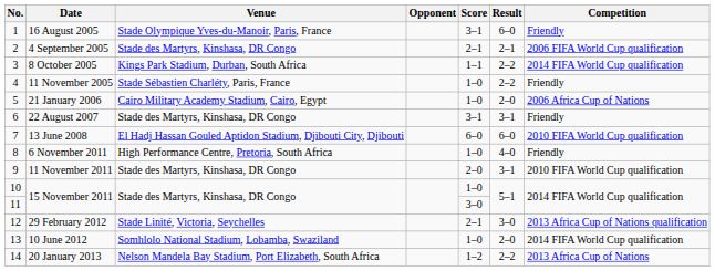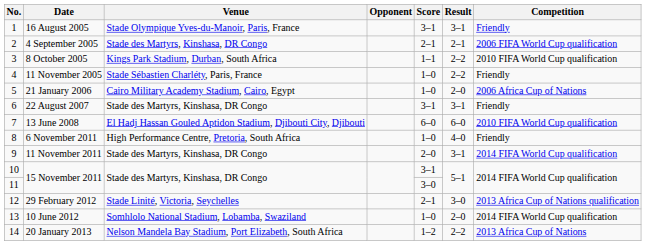 <table class="wikitable sortable">
 <tr>
 <th scope="col">No.</th>
 <th scope="col">Date</th>
 <th scope="col">Venue</th>
 <th scope="col">Opponent</th>
 <th scope="col">Score</th>
 <th scope="col">Result</th>
 <th scope="col">Competition</th>
 </tr>
 <tr>
 <td align="center">1</td>
 <td>16 August 2005</td>
 <td><a href='#'>Stade Olympique Yves-du-Manoir</a>, <a href='#'>Paris</a>, France</td>
 <td></td>
 <td align="center">3–1</td>
-<td align="center">6–0</td>
+<td align="center">3–1</td>
 <td><a href='#'>Friendly</a></td>
 </tr>
 <tr>
 <td align="center">2</td>
 <td>4 September 2005</td>
 <td><a href='#'>Stade des Martyrs</a>, <a href='#'>Kinshasa</a>, <a href='#'>DR Congo</a></td>
 <td></td>
 <td align="center">2–1</td>
 <td align="center">2–1</td>
 <td><a href='#'>2006 FIFA World Cup qualification</a></td>
 </tr>
 <tr>
 <td align="center">3</td>
 <td>8 October 2005</td>
 <td><a href='#'>Kings Park Stadium</a>, <a href='#'>Durban</a>, South Africa</td>
 <td></td>
 <td align="center">1–1</td>
 <td align="center">2–2</td>
-<td><a href='#'>2014 FIFA World Cup qualification</a></td>
+<td>2010 FIFA World Cup qualification</td>
 </tr>
 <tr>
 <td align="center">4</td>
 <td>11 November 2005</td>
 <td><a href='#'>Stade Sébastien Charléty</a>, Paris, France</td>
 <td></td>
 <td align="center">1–0</td>
 <td align="center">2–2</td>
 <td>Friendly</td>
 </tr>
 <tr>
 <td align="center">5</td>
 <td>21 January 2006</td>
 <td><a href='#'>Cairo Military Academy Stadium</a>, <a href='#'>Cairo</a>, Egypt</td>
 <td></td>
 <td align="center">1–0</td>
 <td align="center">2–0</td>
 <td><a href='#'>2006 Africa Cup of Nations</a></td>
 </tr>
 <tr>
 <td align="center">6</td>
 <td>22 August 2007</td>
 <td>Stade des Martyrs, Kinshasa, DR Congo</td>
 <td></td>
 <td align="center">3–1</td>
 <td align="center">3–1</td>
 <td>Friendly</td>
 </tr>
 <tr>
 <td align="center">7</td>
 <td>13 June 2008</td>
 <td><a href='#'>El Hadj Hassan Gouled Aptidon Stadium</a>, <a href='#'>Djibouti City</a>, <a href='#'>Djibouti</a></td>
 <td></td>
 <td align="center">6–0</td>
 <td align="center">6–0</td>
 <td><a href='#'>2010 FIFA World Cup qualification</a></td>
 </tr>
 <tr>
 <td align="center">8</td>
 <td>6 November 2011</td>
 <td>High Performance Centre, <a href='#'>Pretoria</a>, South Africa</td>
 <td></td>
 <td align="center">1–0</td>
 <td align="center">4–0</td>
 <td>Friendly</td>
 </tr>
 <tr>
 <td align="center">9</td>
 <td>11 November 2011</td>
 <td>Stade des Martyrs, Kinshasa, DR Congo</td>
 <td></td>
 <td align="center">2–0</td>
 <td align="center">3–1</td>
-<td>2010 FIFA World Cup qualification</td>
+<td><a href='#'>2014 FIFA World Cup qualification</a></td>
 </tr>
 <tr>
 <td align="center">10</td>
 <td rowspan="2">15 November 2011</td>
 <td rowspan="2">Stade des Martyrs, Kinshasa, DR Congo</td>
 <td rowspan="2"></td>
-<td align="center">1–0</td>
+<td align="center">3–1</td>
 <td rowspan="2" style="text-align:center">5–1</td>
 <td rowspan="2">2014 FIFA World Cup qualification</td>
 </tr>
 <tr>
 <td align="center">11</td>
 <td align="center">3–0</td>
 </tr>
 <tr>
 <td align="center">12</td>
 <td>29 February 2012</td>
 <td><a href='#'>Stade Linité</a>, <a href='#'>Victoria</a>, <a href='#'>Seychelles</a></td>
 <td></td>
 <td align="center">2–1</td>
 <td align="center">3–0</td>
 <td><a href='#'>2013 Africa Cup of Nations qualification</a></td>
 </tr>
 <tr>
 <td align="center">13</td>
 <td>10 June 2012</td>
 <td><a href='#'>Somhlolo National Stadium</a>, <a href='#'>Lobamba</a>, <a href='#'>Swaziland</a></td>
 <td></td>
 <td align="center">1–0</td>
 <td align="center">2–0</td>
 <td>2014 FIFA World Cup qualification</td>
 </tr>
 <tr>
 <td align="center">14</td>
 <td>20 January 2013</td>
 <td><a href='#'>Nelson Mandela Bay Stadium</a>, <a href='#'>Port Elizabeth</a>, South Africa</td>
 <td></td>
 <td align="center">1–2</td>
 <td align="center">2–2</td>
 <td><a href='#'>2013 Africa Cup of Nations</a></td>
 </tr>
 </table>
